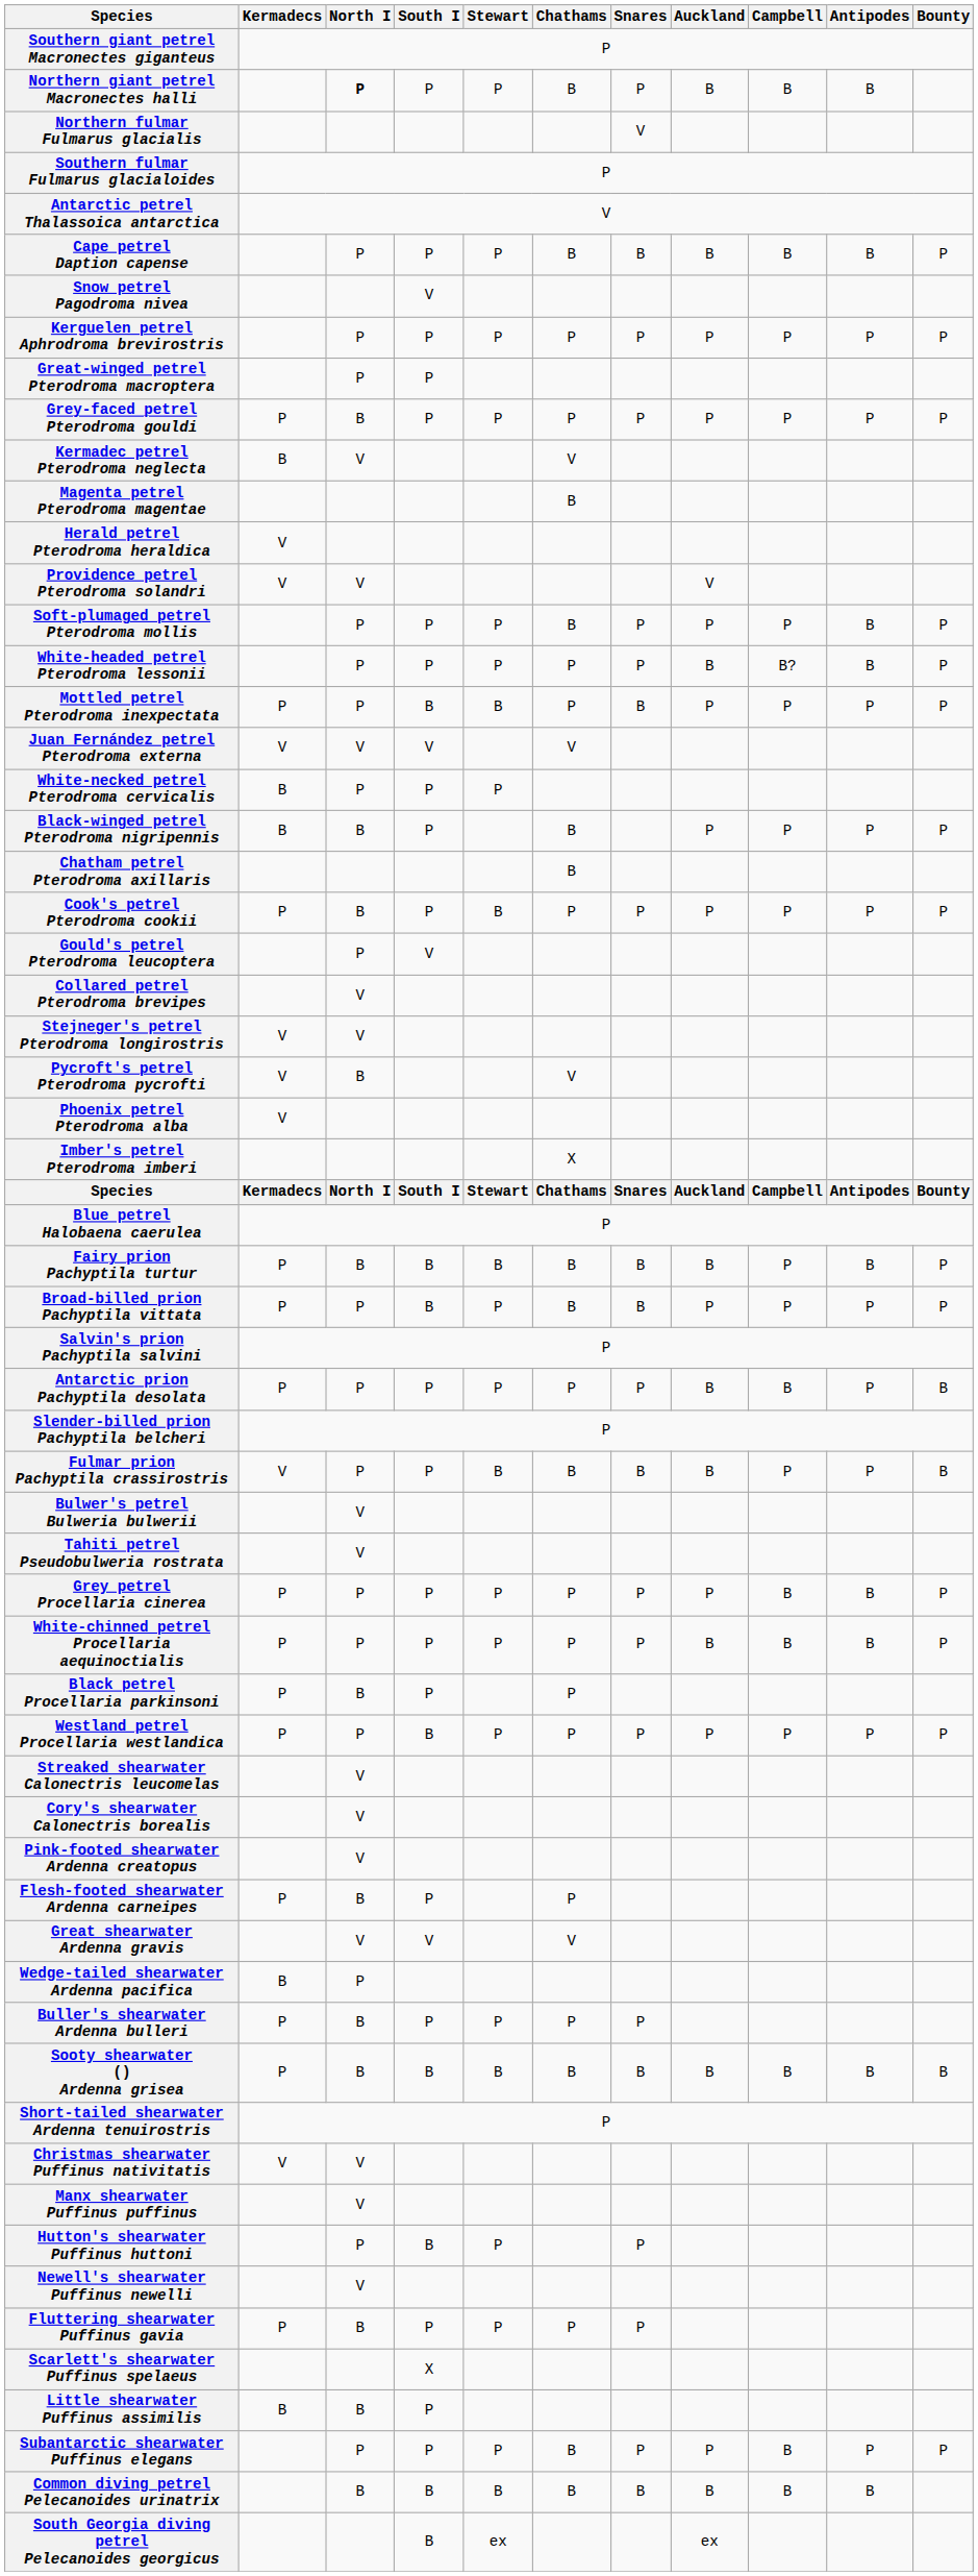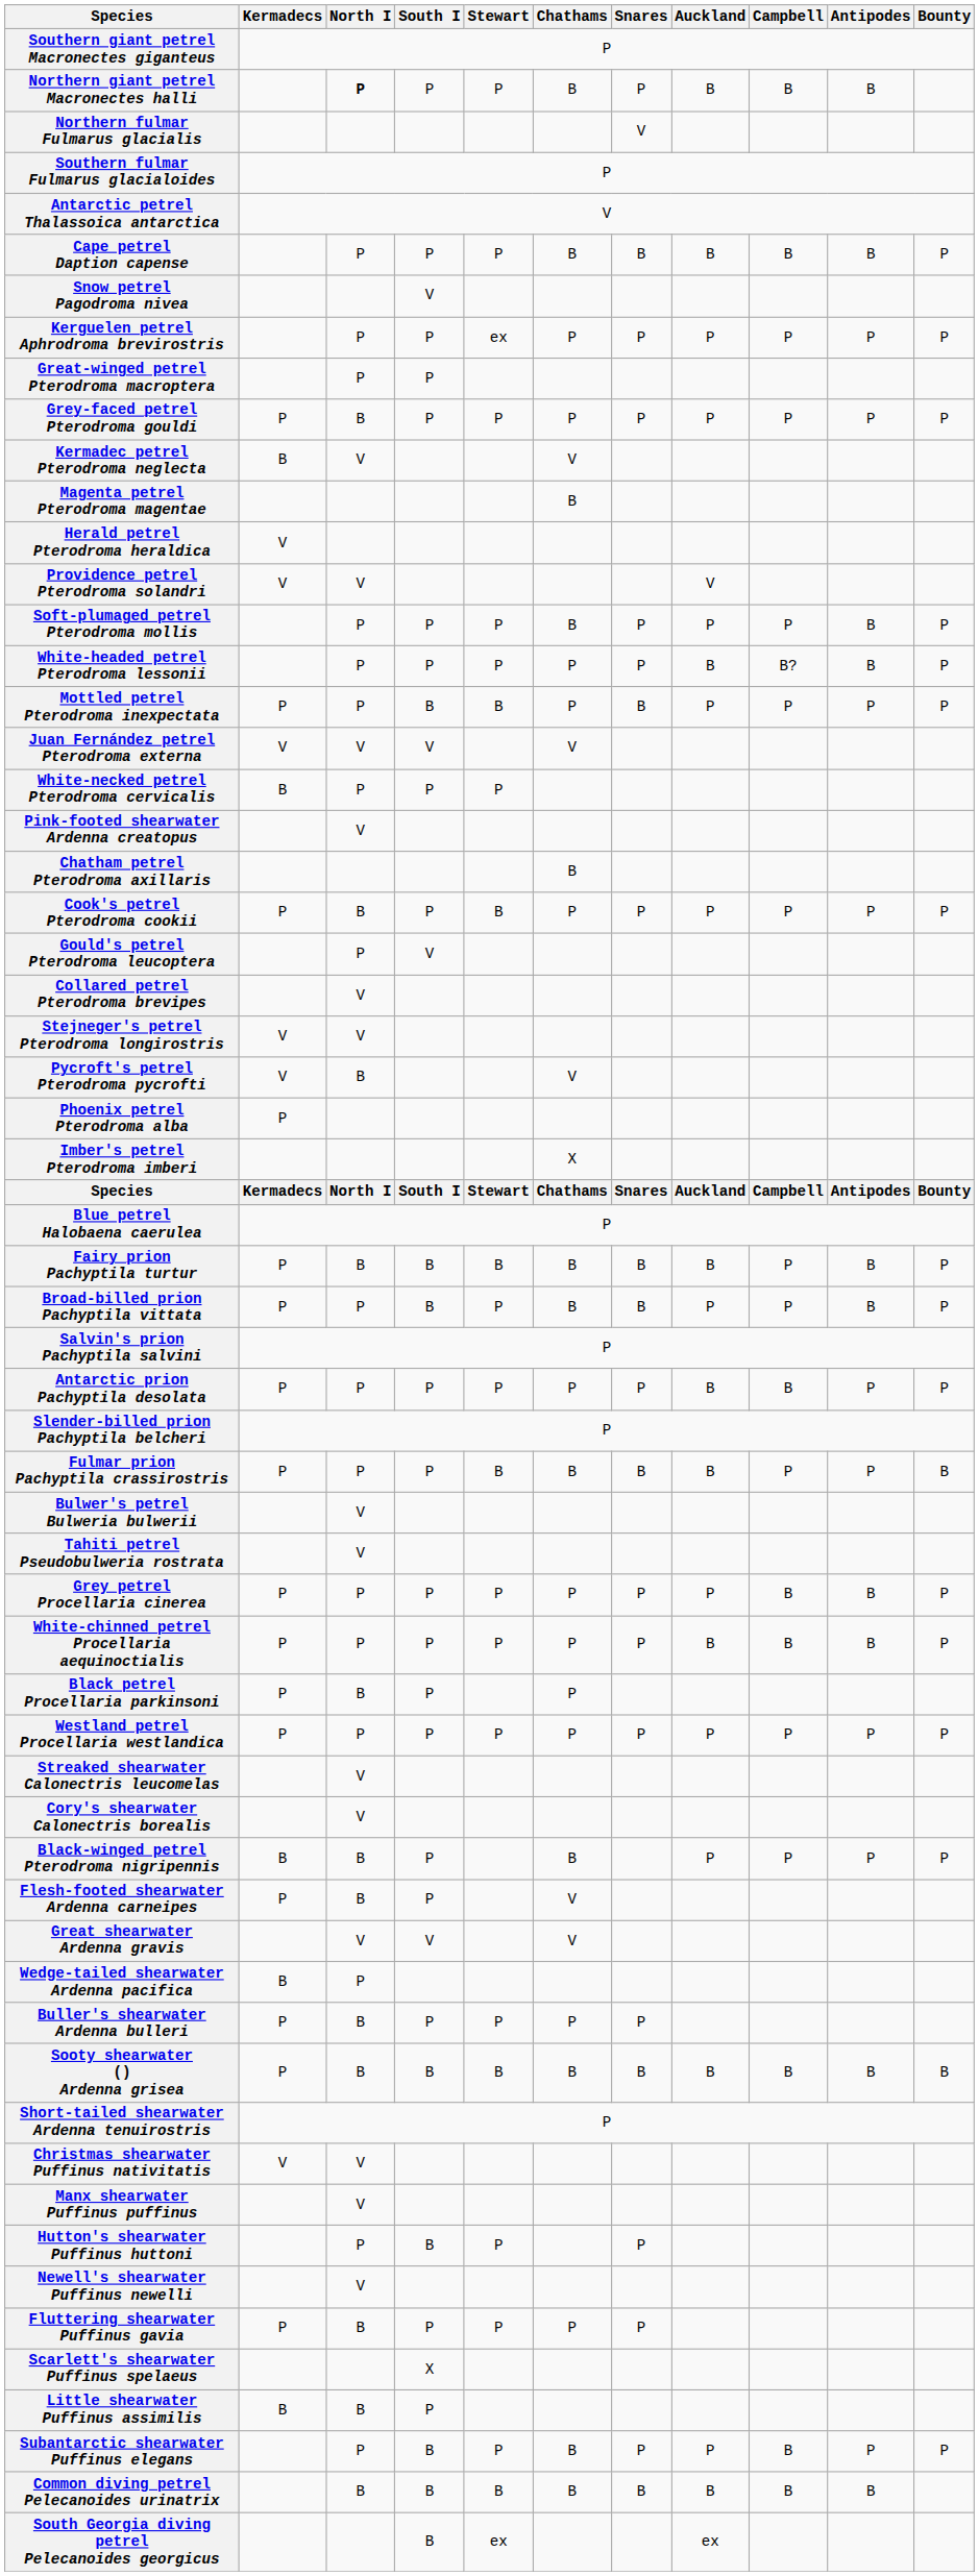 <table class="wikitable" style="text-align:center">
 <tr>
 <th width="200">Species</th>
 <th>Kermadecs</th>
 <th>North I</th>
 <th>South I</th>
 <th>Stewart</th>
 <th>Chathams</th>
 <th>Snares</th>
 <th>Auckland</th>
 <th>Campbell</th>
 <th>Antipodes</th>
 <th>Bounty</th>
 </tr>
 <tr>
 <th><a href='#'>Southern giant petrel</a><br><em>Macronectes giganteus</em></th>
 <td colspan="10" align="center">P</td>
 </tr>
 <tr>
 <th><a href='#'>Northern giant petrel</a><br><em>Macronectes halli</em></th>
 <td></td>
 <td><strong>P</strong></td>
 <td>P</td>
 <td>P</td>
 <td>B</td>
 <td>P</td>
 <td>B</td>
 <td>B</td>
 <td>B</td>
 <td></td>
 </tr>
 <tr>
 <th><a href='#'>Northern fulmar</a><br><em>Fulmarus glacialis</em></th>
 <td></td>
 <td></td>
 <td></td>
 <td></td>
 <td></td>
 <td>V</td>
 <td></td>
 <td></td>
 <td></td>
 <td></td>
 </tr>
 <tr>
 <th><a href='#'>Southern fulmar</a><br><em>Fulmarus glacialoides</em></th>
 <td colspan="10" align="center">P</td>
 </tr>
 <tr>
 <th><a href='#'>Antarctic petrel</a><br><em>Thalassoica antarctica</em></th>
 <td colspan="10" align="center">V</td>
 </tr>
 <tr>
 <th><a href='#'>Cape petrel</a><br><em>Daption capense</em></th>
 <td></td>
 <td>P</td>
 <td>P</td>
 <td>P</td>
 <td>B</td>
 <td>B</td>
 <td>B</td>
 <td>B</td>
 <td>B</td>
 <td>P</td>
 </tr>
 <tr>
 <th><a href='#'>Snow petrel</a><br><em>Pagodroma nivea</em></th>
 <td></td>
 <td></td>
 <td>V</td>
 <td></td>
 <td></td>
 <td></td>
 <td></td>
 <td></td>
 <td></td>
 <td></td>
 </tr>
 <tr>
 <th><a href='#'>Kerguelen petrel</a><br><em>Aphrodroma brevirostris</em></th>
 <td></td>
 <td>P</td>
 <td>P</td>
-<td>P</td>
+<td>ex</td>
 <td>P</td>
 <td>P</td>
 <td>P</td>
 <td>P</td>
 <td>P</td>
 <td>P</td>
 </tr>
 <tr>
 <th><a href='#'>Great-winged petrel</a><br><em>Pterodroma macroptera</em></th>
 <td></td>
 <td>P</td>
 <td>P</td>
 <td></td>
 <td></td>
 <td></td>
 <td></td>
 <td></td>
 <td></td>
 <td></td>
 </tr>
 <tr>
 <th><a href='#'>Grey-faced petrel</a><br><em>Pterodroma gouldi</em></th>
 <td>P</td>
 <td>B</td>
 <td>P</td>
 <td>P</td>
 <td>P</td>
 <td>P</td>
 <td>P</td>
 <td>P</td>
 <td>P</td>
 <td>P</td>
 </tr>
 <tr>
 <th><a href='#'>Kermadec petrel</a><br><em>Pterodroma neglecta</em></th>
 <td>B</td>
 <td>V</td>
 <td></td>
 <td></td>
 <td>V</td>
 <td></td>
 <td></td>
 <td></td>
 <td></td>
 <td></td>
 </tr>
 <tr>
 <th><a href='#'>Magenta petrel</a><br><em>Pterodroma magentae</em></th>
 <td></td>
 <td></td>
 <td></td>
 <td></td>
 <td>B</td>
 <td></td>
 <td></td>
 <td></td>
 <td></td>
 <td></td>
 </tr>
 <tr>
 <th><a href='#'>Herald petrel</a><br><em>Pterodroma heraldica</em></th>
 <td>V</td>
 <td></td>
 <td></td>
 <td></td>
 <td></td>
 <td></td>
 <td></td>
 <td></td>
 <td></td>
 <td></td>
 </tr>
 <tr>
 <th><a href='#'>Providence petrel</a><br><em>Pterodroma solandri</em></th>
 <td>V</td>
 <td>V</td>
 <td></td>
 <td></td>
 <td></td>
 <td></td>
 <td>V</td>
 <td></td>
 <td></td>
 <td></td>
 </tr>
 <tr>
 <th><a href='#'>Soft-plumaged petrel</a><br><em>Pterodroma mollis</em></th>
 <td></td>
 <td>P</td>
 <td>P</td>
 <td>P</td>
 <td>B</td>
 <td>P</td>
 <td>P</td>
 <td>P</td>
 <td>B</td>
 <td>P</td>
 </tr>
 <tr>
 <th><a href='#'>White-headed petrel</a><br><em>Pterodroma lessonii</em></th>
 <td></td>
 <td>P</td>
 <td>P</td>
 <td>P</td>
 <td>P</td>
 <td>P</td>
 <td>B</td>
 <td>B?</td>
 <td>B</td>
 <td>P</td>
 </tr>
 <tr>
 <th><a href='#'>Mottled petrel</a><br><em>Pterodroma inexpectata</em></th>
 <td>P</td>
 <td>P</td>
 <td>B</td>
 <td>B</td>
 <td>P</td>
 <td>B</td>
 <td>P</td>
 <td>P</td>
 <td>P</td>
 <td>P</td>
 </tr>
 <tr>
 <th><a href='#'>Juan Fernández petrel</a><br><em>Pterodroma externa</em></th>
 <td>V</td>
 <td>V</td>
 <td>V</td>
 <td></td>
 <td>V</td>
 <td></td>
 <td></td>
 <td></td>
 <td></td>
 <td></td>
 </tr>
 <tr>
 <th><a href='#'>White-necked petrel</a><br><em>Pterodroma cervicalis</em></th>
 <td>B</td>
 <td>P</td>
 <td>P</td>
 <td>P</td>
 <td></td>
 <td></td>
 <td></td>
 <td></td>
 <td></td>
 <td></td>
 </tr>
 <tr>
-<th><a href='#'>Black-winged petrel</a><br><em>Pterodroma nigripennis</em></th>
-<td>B</td>
-<td>B</td>
-<td>P</td>
+<th><a href='#'>Pink-footed shearwater</a><br><em>Ardenna creatopus</em></th>
 <td></td>
-<td>B</td>
+<td>V</td>
 <td></td>
-<td>P</td>
-<td>P</td>
-<td>P</td>
-<td>P</td>
+<td></td>
+<td></td>
+<td></td>
+<td></td>
+<td></td>
+<td></td>
+<td></td>
 </tr>
 <tr>
 <th><a href='#'>Chatham petrel</a><br><em>Pterodroma axillaris</em></th>
 <td></td>
 <td></td>
 <td></td>
 <td></td>
 <td>B</td>
 <td></td>
 <td></td>
 <td></td>
 <td></td>
 <td></td>
 </tr>
 <tr>
 <th><a href='#'>Cook's petrel</a><br><em>Pterodroma cookii</em></th>
 <td>P</td>
 <td>B</td>
 <td>P</td>
 <td>B</td>
 <td>P</td>
 <td>P</td>
 <td>P</td>
 <td>P</td>
 <td>P</td>
 <td>P</td>
 </tr>
 <tr>
 <th><a href='#'>Gould's petrel</a><br><em>Pterodroma leucoptera</em></th>
 <td></td>
 <td>P</td>
 <td>V</td>
 <td></td>
 <td></td>
 <td></td>
 <td></td>
 <td></td>
 <td></td>
 <td></td>
 </tr>
 <tr>
 <th><a href='#'>Collared petrel</a><br><em>Pterodroma brevipes</em></th>
 <td></td>
 <td>V</td>
 <td></td>
 <td></td>
 <td></td>
 <td></td>
 <td></td>
 <td></td>
 <td></td>
 <td></td>
 </tr>
 <tr>
 <th><a href='#'>Stejneger's petrel</a><br><em>Pterodroma longirostris</em></th>
 <td>V</td>
 <td>V</td>
 <td></td>
 <td></td>
 <td></td>
 <td></td>
 <td></td>
 <td></td>
 <td></td>
 <td></td>
 </tr>
 <tr>
 <th><a href='#'>Pycroft's petrel</a><br><em>Pterodroma pycrofti</em></th>
 <td>V</td>
 <td>B</td>
 <td></td>
 <td></td>
 <td>V</td>
 <td></td>
 <td></td>
 <td></td>
 <td></td>
 <td></td>
 </tr>
 <tr>
 <th><a href='#'>Phoenix petrel</a><br><em>Pterodroma alba</em></th>
-<td>V</td>
+<td>P</td>
 <td></td>
 <td></td>
 <td></td>
 <td></td>
 <td></td>
 <td></td>
 <td></td>
 <td></td>
 <td></td>
 </tr>
 <tr>
 <th><a href='#'>Imber's petrel</a><br><em>Pterodroma imberi</em></th>
 <td></td>
 <td></td>
 <td></td>
 <td></td>
 <td>X</td>
 <td></td>
 <td></td>
 <td></td>
 <td></td>
 <td></td>
 </tr>
 <tr>
 <th width="200">Species</th>
 <th>Kermadecs</th>
 <th>North I</th>
 <th>South I</th>
 <th>Stewart</th>
 <th>Chathams</th>
 <th>Snares</th>
 <th>Auckland</th>
 <th>Campbell</th>
 <th>Antipodes</th>
 <th>Bounty</th>
 </tr>
 <tr>
 <th><a href='#'>Blue petrel</a><br><em>Halobaena caerulea</em></th>
 <td colspan="10" align="center">P</td>
 </tr>
 <tr>
 <th><a href='#'>Fairy prion</a><br><em>Pachyptila turtur</em></th>
 <td>P</td>
 <td>B</td>
 <td>B</td>
 <td>B</td>
 <td>B</td>
 <td>B</td>
 <td>B</td>
 <td>P</td>
 <td>B</td>
 <td>P</td>
 </tr>
 <tr>
 <th><a href='#'>Broad-billed prion</a><br><em>Pachyptila vittata</em></th>
 <td>P</td>
 <td>P</td>
 <td>B</td>
 <td>P</td>
 <td>B</td>
 <td>B</td>
 <td>P</td>
 <td>P</td>
-<td>P</td>
+<td>B</td>
 <td>P</td>
 </tr>
 <tr>
 <th><a href='#'>Salvin's prion</a><br><em>Pachyptila salvini</em></th>
 <td colspan="10" align="center">P</td>
 </tr>
 <tr>
 <th><a href='#'>Antarctic prion</a><br><em>Pachyptila desolata</em></th>
 <td>P</td>
 <td>P</td>
 <td>P</td>
 <td>P</td>
 <td>P</td>
 <td>P</td>
 <td>B</td>
 <td>B</td>
 <td>P</td>
-<td>B</td>
+<td>P</td>
 </tr>
 <tr>
 <th><a href='#'>Slender-billed prion</a><br><em>Pachyptila belcheri</em></th>
 <td colspan="10" align="center">P</td>
 </tr>
 <tr>
 <th><a href='#'>Fulmar prion</a><br><em>Pachyptila crassirostris</em></th>
-<td>V</td>
+<td>P</td>
 <td>P</td>
 <td>P</td>
 <td>B</td>
 <td>B</td>
 <td>B</td>
 <td>B</td>
 <td>P</td>
 <td>P</td>
 <td>B</td>
 </tr>
 <tr>
 <th><a href='#'>Bulwer's petrel</a><br><em>Bulweria bulwerii</em></th>
 <td></td>
 <td>V</td>
 <td></td>
 <td></td>
 <td></td>
 <td></td>
 <td></td>
 <td></td>
 <td></td>
 <td></td>
 </tr>
 <tr>
 <th><a href='#'>Tahiti petrel</a><br><em>Pseudobulweria rostrata</em></th>
 <td></td>
 <td>V</td>
 <td></td>
 <td></td>
 <td></td>
 <td></td>
 <td></td>
 <td></td>
 <td></td>
 <td></td>
 </tr>
 <tr>
 <th><a href='#'>Grey petrel</a><br><em>Procellaria cinerea</em></th>
 <td>P</td>
 <td>P</td>
 <td>P</td>
 <td>P</td>
 <td>P</td>
 <td>P</td>
 <td>P</td>
 <td>B</td>
 <td>B</td>
 <td>P</td>
 </tr>
 <tr>
 <th><a href='#'>White-chinned petrel</a><br><em>Procellaria aequinoctialis</em></th>
 <td>P</td>
 <td>P</td>
 <td>P</td>
 <td>P</td>
 <td>P</td>
 <td>P</td>
 <td>B</td>
 <td>B</td>
 <td>B</td>
 <td>P</td>
 </tr>
 <tr>
 <th><a href='#'>Black petrel</a><br><em>Procellaria parkinsoni</em></th>
 <td>P</td>
 <td>B</td>
 <td>P</td>
 <td></td>
 <td>P</td>
 <td></td>
 <td></td>
 <td></td>
 <td></td>
 <td></td>
 </tr>
 <tr>
 <th><a href='#'>Westland petrel</a><br><em>Procellaria westlandica</em></th>
 <td>P</td>
 <td>P</td>
-<td>B</td>
+<td>P</td>
 <td>P</td>
 <td>P</td>
 <td>P</td>
 <td>P</td>
 <td>P</td>
 <td>P</td>
 <td>P</td>
 </tr>
 <tr>
 <th><a href='#'>Streaked shearwater</a><br><em>Calonectris leucomelas</em></th>
 <td></td>
 <td>V</td>
 <td></td>
 <td></td>
 <td></td>
 <td></td>
 <td></td>
 <td></td>
 <td></td>
 <td></td>
 </tr>
 <tr>
 <th><a href='#'>Cory's shearwater</a><br><em>Calonectris borealis</em></th>
 <td></td>
 <td>V</td>
 <td></td>
 <td></td>
 <td></td>
 <td></td>
 <td></td>
 <td></td>
 <td></td>
 <td></td>
 </tr>
 <tr>
-<th><a href='#'>Pink-footed shearwater</a><br><em>Ardenna creatopus</em></th>
+<th><a href='#'>Black-winged petrel</a><br><em>Pterodroma nigripennis</em></th>
+<td>B</td>
+<td>B</td>
+<td>P</td>
 <td></td>
-<td>V</td>
+<td>B</td>
 <td></td>
-<td></td>
-<td></td>
-<td></td>
-<td></td>
-<td></td>
-<td></td>
-<td></td>
+<td>P</td>
+<td>P</td>
+<td>P</td>
+<td>P</td>
 </tr>
 <tr>
 <th><a href='#'>Flesh-footed shearwater</a><br><em>Ardenna carneipes</em></th>
 <td>P</td>
 <td>B</td>
 <td>P</td>
 <td></td>
-<td>P</td>
+<td>V</td>
 <td></td>
 <td></td>
 <td></td>
 <td></td>
 <td></td>
 </tr>
 <tr>
 <th><a href='#'>Great shearwater</a><br><em>Ardenna gravis</em></th>
 <td></td>
 <td>V</td>
 <td>V</td>
 <td></td>
 <td>V</td>
 <td></td>
 <td></td>
 <td></td>
 <td></td>
 <td></td>
 </tr>
 <tr>
 <th><a href='#'>Wedge-tailed shearwater</a><br><em>Ardenna pacifica</em></th>
 <td>B</td>
 <td>P</td>
 <td></td>
 <td></td>
 <td></td>
 <td></td>
 <td></td>
 <td></td>
 <td></td>
 <td></td>
 </tr>
 <tr>
 <th><a href='#'>Buller's shearwater</a><br><em>Ardenna bulleri</em></th>
 <td>P</td>
 <td>B</td>
 <td>P</td>
 <td>P</td>
 <td>P</td>
 <td>P</td>
 <td></td>
 <td></td>
 <td></td>
 <td></td>
 </tr>
 <tr>
 <th><a href='#'>Sooty shearwater</a><br>()<br><em>Ardenna grisea</em></th>
 <td>P</td>
 <td>B</td>
 <td>B</td>
 <td>B</td>
 <td>B</td>
 <td>B</td>
 <td>B</td>
 <td>B</td>
 <td>B</td>
 <td>B</td>
 </tr>
 <tr>
 <th><a href='#'>Short-tailed shearwater</a><br><em>Ardenna tenuirostris</em></th>
 <td colspan="10" align="center">P</td>
 </tr>
 <tr>
 <th><a href='#'>Christmas shearwater</a><br><em>Puffinus nativitatis</em></th>
 <td>V</td>
 <td>V</td>
 <td></td>
 <td></td>
 <td></td>
 <td></td>
 <td></td>
 <td></td>
 <td></td>
 <td></td>
 </tr>
 <tr>
 <th><a href='#'>Manx shearwater</a><br><em>Puffinus puffinus</em></th>
 <td></td>
 <td>V</td>
 <td></td>
 <td></td>
 <td></td>
 <td></td>
 <td></td>
 <td></td>
 <td></td>
 <td></td>
 </tr>
 <tr>
 <th><a href='#'>Hutton's shearwater</a><br><em>Puffinus huttoni </em></th>
 <td></td>
 <td>P</td>
 <td>B</td>
 <td>P</td>
 <td></td>
 <td>P</td>
 <td></td>
 <td></td>
 <td></td>
 <td></td>
 </tr>
 <tr>
 <th><a href='#'>Newell's shearwater</a><br><em>Puffinus newelli</em></th>
 <td></td>
 <td>V</td>
 <td></td>
 <td></td>
 <td></td>
 <td></td>
 <td></td>
 <td></td>
 <td></td>
 <td></td>
 </tr>
 <tr>
 <th><a href='#'>Fluttering shearwater</a><br><em>Puffinus gavia</em></th>
 <td>P</td>
 <td>B</td>
 <td>P</td>
 <td>P</td>
 <td>P</td>
 <td>P</td>
 <td></td>
 <td></td>
 <td></td>
 <td></td>
 </tr>
 <tr>
 <th><a href='#'>Scarlett's shearwater</a><br><em>Puffinus spelaeus</em></th>
 <td></td>
 <td></td>
 <td>X</td>
 <td></td>
 <td></td>
 <td></td>
 <td></td>
 <td></td>
 <td></td>
 <td></td>
 </tr>
 <tr>
 <th><a href='#'>Little shearwater</a><br><em>Puffinus assimilis</em></th>
 <td>B</td>
 <td>B</td>
 <td>P</td>
 <td></td>
 <td></td>
 <td></td>
 <td></td>
 <td></td>
 <td></td>
 <td></td>
 </tr>
 <tr>
 <th><a href='#'>Subantarctic shearwater</a><br><em>Puffinus elegans</em></th>
 <td></td>
 <td>P</td>
-<td>P</td>
+<td>B</td>
 <td>P</td>
 <td>B</td>
 <td>P</td>
 <td>P</td>
 <td>B</td>
 <td>P</td>
 <td>P</td>
 </tr>
 <tr>
 <th><a href='#'>Common diving petrel</a><br><em>Pelecanoides urinatrix</em></th>
 <td></td>
 <td>B</td>
 <td>B</td>
 <td>B</td>
 <td>B</td>
 <td>B</td>
 <td>B</td>
 <td>B</td>
 <td>B</td>
 <td></td>
 </tr>
 <tr>
 <th><a href='#'>South Georgia diving petrel</a><br><em>Pelecanoides georgicus</em></th>
 <td></td>
 <td></td>
 <td>B</td>
 <td>ex</td>
 <td></td>
 <td></td>
 <td>ex</td>
 <td></td>
 <td></td>
 <td></td>
 </tr>
 </table>
